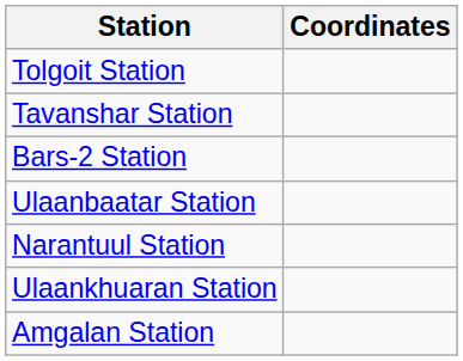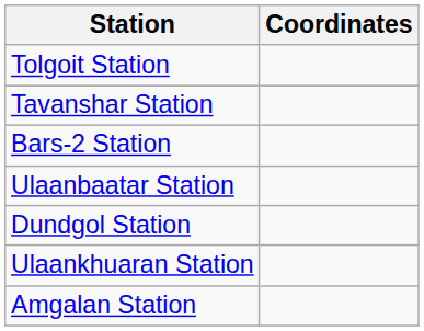 <table class="wikitable">
 <tr>
 <th>Station</th>
 <th>Coordinates</th>
 </tr>
 <tr>
 <td><a href='#'>Tolgoit Station</a></td>
 <td></td>
 </tr>
 <tr>
 <td><a href='#'>Tavanshar Station</a></td>
 <td></td>
 </tr>
 <tr>
 <td><a href='#'>Bars-2 Station</a></td>
 <td></td>
 </tr>
 <tr>
 <td><a href='#'>Ulaanbaatar Station</a></td>
 <td></td>
 </tr>
 <tr>
-<td><a href='#'>Narantuul Station</a></td>
+<td><a href='#'>Dundgol Station</a></td>
 <td></td>
 </tr>
 <tr>
 <td><a href='#'>Ulaankhuaran Station</a></td>
 <td></td>
 </tr>
 <tr>
 <td><a href='#'>Amgalan Station</a></td>
 <td></td>
 </tr>
 </table>
